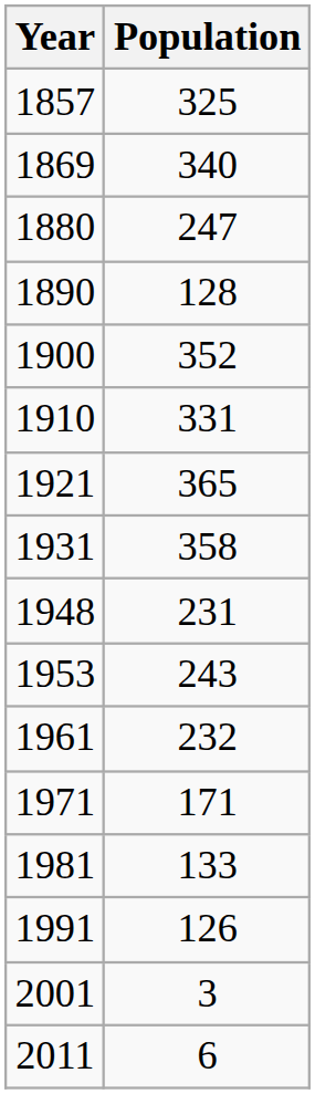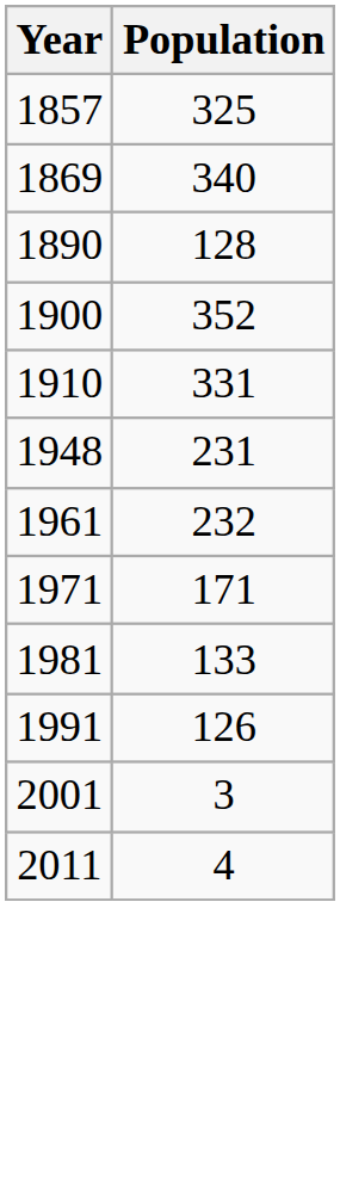 <table class=wikitable>
 <tr>
 <th>Year</th>
 <th>Population</th>
 </tr>
 <tr>
 <td align=center>1857</td>
 <td align=center>325</td>
 </tr>
 <tr>
 <td align=center>1869</td>
 <td align=center>340</td>
 </tr>
 <tr>
-<td align=center>1880</td>
-<td align=center>247</td>
-</tr>
-<tr>
 <td align=center>1890</td>
 <td align=center>128</td>
 </tr>
 <tr>
 <td align=center>1900</td>
 <td align=center>352</td>
 </tr>
 <tr>
 <td align=center>1910</td>
 <td align=center>331</td>
 </tr>
 <tr>
-<td align=center>1921</td>
-<td align=center>365</td>
-</tr>
-<tr>
-<td align=center>1931</td>
-<td align=center>358</td>
-</tr>
-<tr>
 <td align=center>1948</td>
 <td align=center>231</td>
-</tr>
-<tr>
-<td align=center>1953</td>
-<td align=center>243</td>
 </tr>
 <tr>
 <td align=center>1961</td>
 <td align=center>232</td>
 </tr>
 <tr>
 <td align=center>1971</td>
 <td align=center>171</td>
 </tr>
 <tr>
 <td align=center>1981</td>
 <td align=center>133</td>
 </tr>
 <tr>
 <td align=center>1991</td>
 <td align=center>126</td>
 </tr>
 <tr>
 <td align=center>2001</td>
 <td align=center>3</td>
 </tr>
 <tr>
 <td align=center>2011</td>
-<td align=center>6</td>
+<td align=center>4</td>
 </tr>
 </table>
